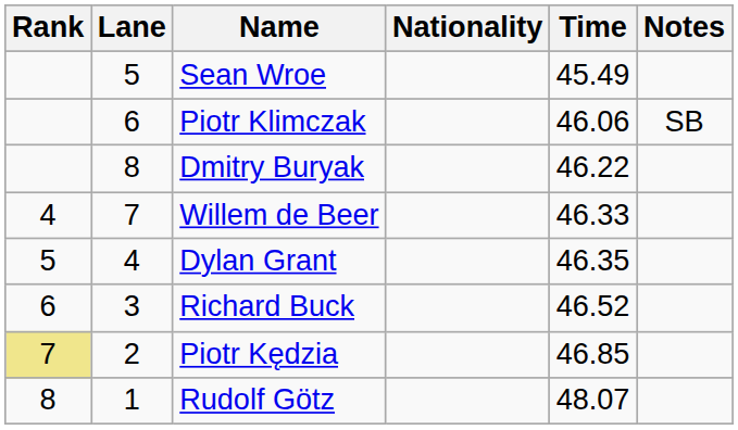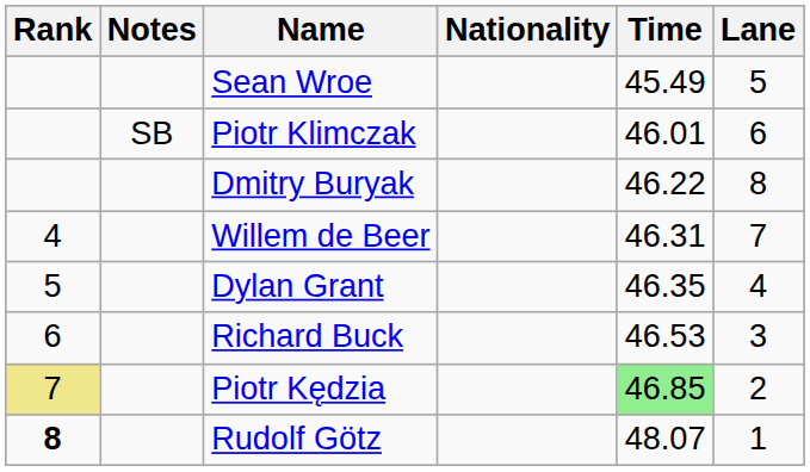 <table class="wikitable sortable" style="text-align:center">
 <tr>
 <th>Rank</th>
-<th>Lane</th>
+<th>Notes</th>
 <th>Name</th>
 <th>Nationality</th>
 <th>Time</th>
-<th>Notes</th>
+<th>Lane</th>
 </tr>
 <tr>
 <td></td>
-<td>5</td>
+<td></td>
 <td align=left><a href='#'>Sean Wroe</a></td>
 <td align=left></td>
 <td>45.49</td>
-<td></td>
+<td>5</td>
 </tr>
 <tr>
 <td></td>
-<td>6</td>
+<td>SB</td>
 <td align=left><a href='#'>Piotr Klimczak</a></td>
 <td align=left></td>
-<td>46.06</td>
-<td>SB</td>
+<td>46.01</td>
+<td>6</td>
 </tr>
 <tr>
 <td></td>
-<td>8</td>
+<td></td>
 <td align=left><a href='#'>Dmitry Buryak</a></td>
 <td align=left></td>
 <td>46.22</td>
-<td></td>
+<td>8</td>
 </tr>
 <tr>
 <td>4</td>
-<td>7</td>
+<td></td>
 <td align=left><a href='#'>Willem de Beer</a></td>
 <td align=left></td>
-<td>46.33</td>
-<td></td>
+<td>46.31</td>
+<td>7</td>
 </tr>
 <tr>
 <td>5</td>
-<td>4</td>
+<td></td>
 <td align=left><a href='#'>Dylan Grant</a></td>
 <td align=left></td>
 <td>46.35</td>
-<td></td>
+<td>4</td>
 </tr>
 <tr>
 <td>6</td>
-<td>3</td>
+<td></td>
 <td align=left><a href='#'>Richard Buck</a></td>
 <td align=left></td>
-<td>46.52</td>
-<td></td>
+<td>46.53</td>
+<td>3</td>
 </tr>
 <tr>
 <td style="background: khaki;">7</td>
-<td>2</td>
+<td></td>
 <td align=left><a href='#'>Piotr Kędzia</a></td>
 <td align=left></td>
-<td>46.85</td>
-<td></td>
+<td style="background: lightgreen;">46.85</td>
+<td>2</td>
 </tr>
 <tr>
-<td>8</td>
-<td>1</td>
+<td><strong>8</strong></td>
+<td></td>
 <td align=left><a href='#'>Rudolf Götz</a></td>
 <td align=left></td>
 <td>48.07</td>
-<td></td>
+<td>1</td>
 </tr>
 </table>
